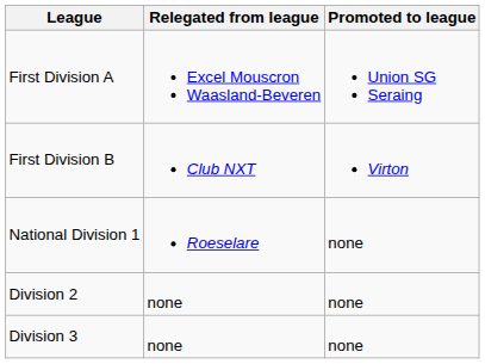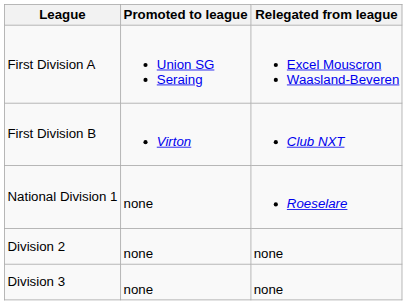 <table class="wikitable">
 <tr>
 <th>League</th>
+<th>Promoted to league</th>
 <th>Relegated from league</th>
-<th>Promoted to league</th>
 </tr>
 <tr>
 <td>First Division A</td>
+<td><br><ul><li><a href='#'>Union SG</a></li><li><a href='#'>Seraing</a></li></ul></td>
 <td><br><ul><li><a href='#'>Excel Mouscron</a></li><li><a href='#'>Waasland-Beveren</a></li></ul></td>
-<td><br><ul><li><a href='#'>Union SG</a></li><li><a href='#'>Seraing</a></li></ul></td>
 </tr>
 <tr>
 <td>First Division B</td>
+<td><br><ul><li><em><a href='#'>Virton</a></em></li></ul></td>
 <td><br><ul><li><em><a href='#'>Club NXT</a></em></li></ul></td>
-<td><br><ul><li><em><a href='#'>Virton</a></em></li></ul></td>
 </tr>
 <tr>
 <td>National Division 1</td>
+<td><br>none</td>
 <td><br><ul><li><em><a href='#'>Roeselare</a></em></li></ul></td>
-<td><br>none</td>
 </tr>
 <tr>
 <td>Division 2</td>
 <td><br>none</td>
 <td><br>none</td>
 </tr>
 <tr>
 <td>Division 3</td>
 <td><br>none</td>
 <td><br>none</td>
 </tr>
 </table>
